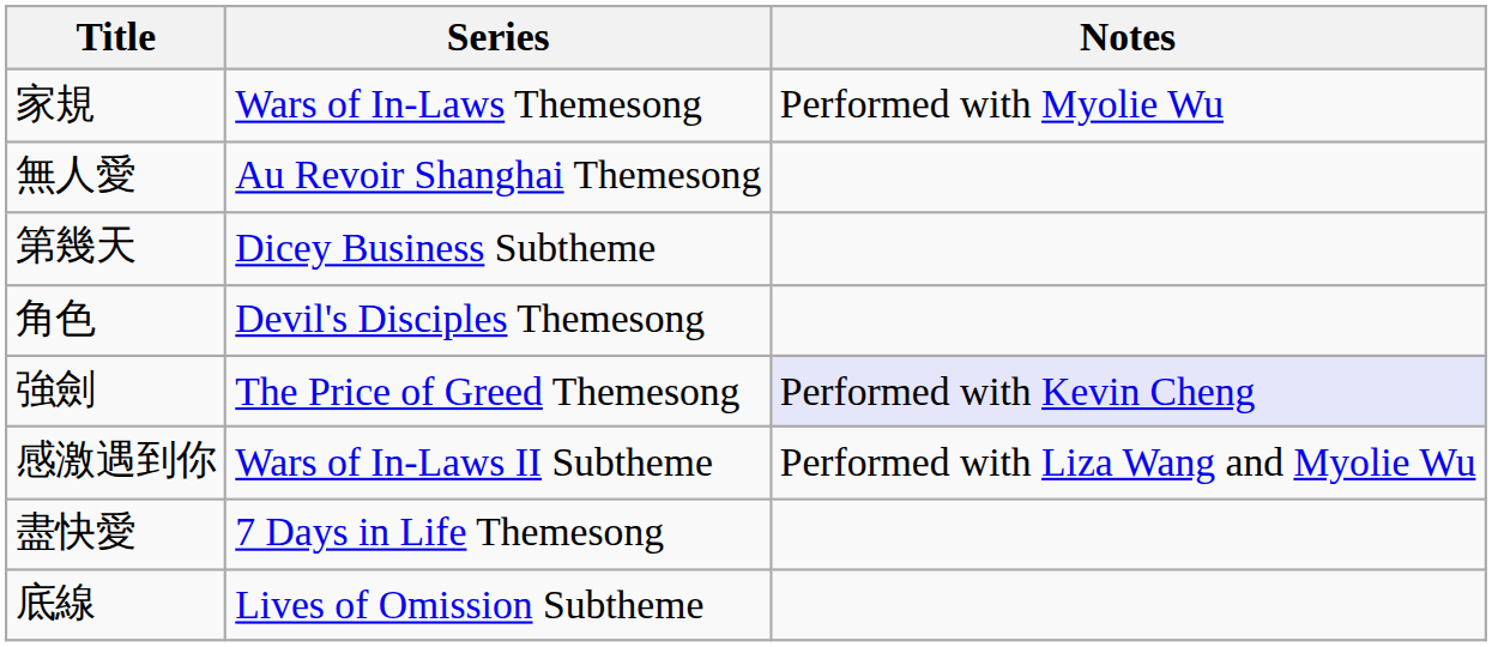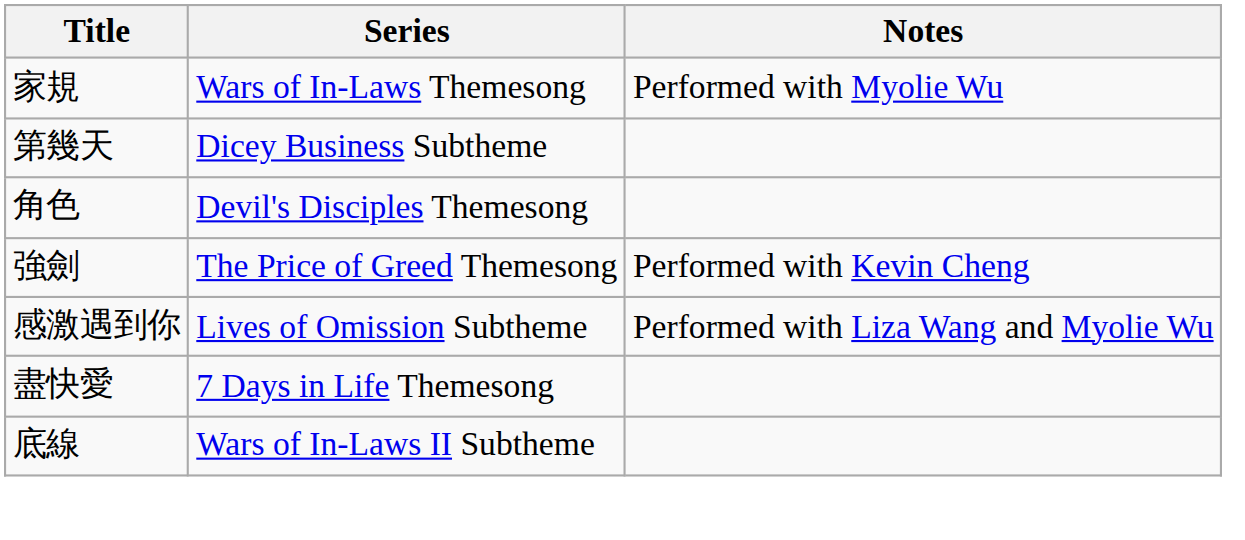 <table class="wikitable sortable">
 <tr>
 <th>Title</th>
 <th>Series</th>
 <th>Notes</th>
 </tr>
 <tr>
 <td>家規</td>
 <td><a href='#'>Wars of In-Laws</a> Themesong</td>
 <td>Performed with <a href='#'>Myolie Wu</a></td>
-</tr>
-<tr>
-<td>無人愛</td>
-<td><a href='#'>Au Revoir Shanghai</a> Themesong</td>
-<td></td>
 </tr>
 <tr>
 <td>第幾天</td>
 <td><a href='#'>Dicey Business</a> Subtheme</td>
 <td></td>
 </tr>
 <tr>
 <td>角色</td>
 <td><a href='#'>Devil's Disciples</a> Themesong</td>
 <td></td>
 </tr>
 <tr>
 <td>強劍</td>
 <td><a href='#'>The Price of Greed</a> Themesong</td>
-<td style="background: lavender;">Performed with <a href='#'>Kevin Cheng</a></td>
+<td>Performed with <a href='#'>Kevin Cheng</a></td>
 </tr>
 <tr>
 <td>感激遇到你</td>
-<td><a href='#'>Wars of In-Laws II</a> Subtheme</td>
+<td><a href='#'>Lives of Omission</a> Subtheme</td>
 <td>Performed with <a href='#'>Liza Wang</a> and <a href='#'>Myolie Wu</a></td>
 </tr>
 <tr>
 <td>盡快愛</td>
 <td><a href='#'>7 Days in Life</a> Themesong</td>
 <td></td>
 </tr>
 <tr>
 <td>底線</td>
-<td><a href='#'>Lives of Omission</a> Subtheme</td>
+<td><a href='#'>Wars of In-Laws II</a> Subtheme</td>
 <td></td>
 </tr>
 </table>
